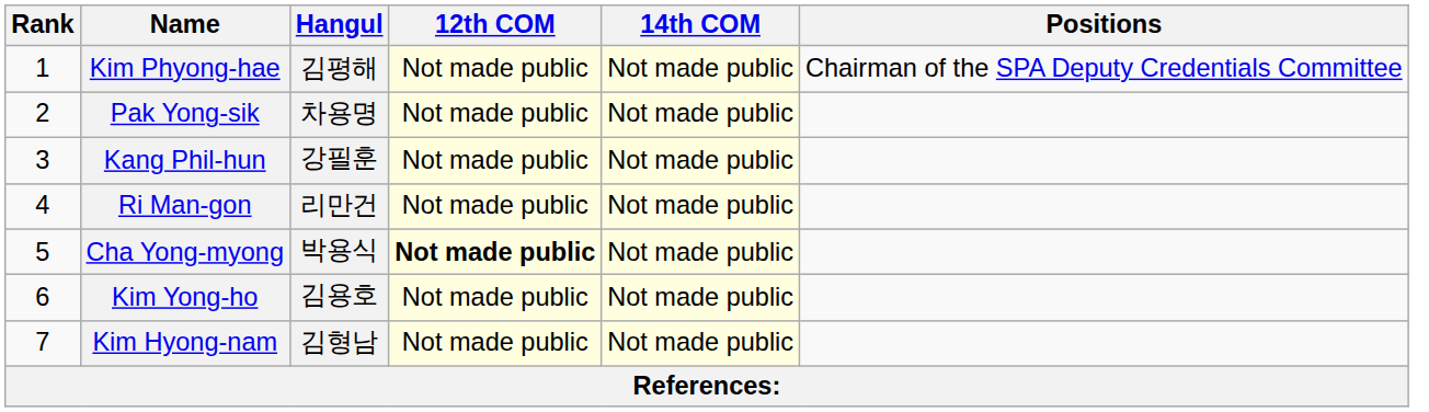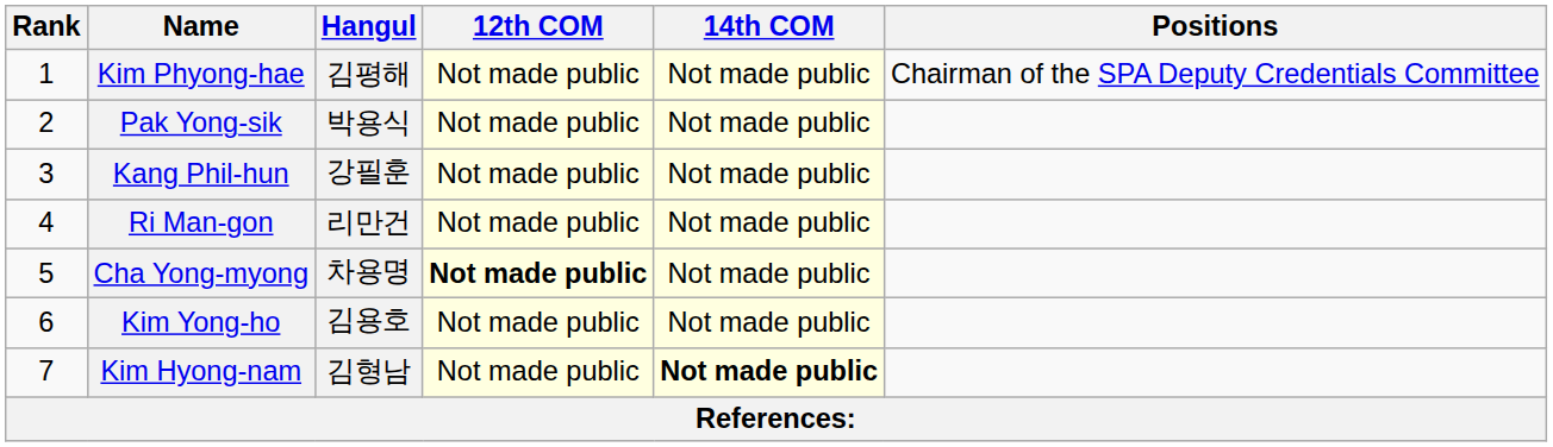 <table class="wikitable sortable">
 <tr>
 <th>Rank</th>
 <th>Name</th>
 <th class="unsortable"><a href='#'>Hangul</a></th>
 <th><a href='#'>12th COM</a></th>
 <th><a href='#'>14th COM</a></th>
 <th>Positions</th>
 </tr>
 <tr>
 <td align="center">1</td>
 <th align="center" scope="row" style="font-weight:normal;"><a href='#'>Kim Phyong-hae</a></th>
 <th align="center" scope="row" style="font-weight:normal;">김평해</th>
 <td data-sort-value="1" align="center" style="background: LightYellow">Not made public</td>
 <td data-sort-value="1" align="center" style="background: LightYellow">Not made public</td>
 <td>Chairman of the <a href='#'>SPA  Deputy Credentials Committee</a></td>
 </tr>
 <tr>
 <td align="center">2</td>
 <th align="center" scope="row" style="font-weight:normal;"><a href='#'>Pak Yong-sik</a></th>
-<th align="center" scope="row" style="font-weight:normal;">차용명</th>
+<th align="center" scope="row" style="font-weight:normal;">박용식</th>
 <td data-sort-value="1" align="center" style="background: LightYellow">Not made public</td>
 <td data-sort-value="1" align="center" style="background: LightYellow">Not made public</td>
 <td></td>
 </tr>
 <tr>
 <td align="center">3</td>
 <th align="center" scope="row" style="font-weight:normal;"><a href='#'>Kang Phil-hun</a></th>
 <th align="center" scope="row" style="font-weight:normal;">강필훈</th>
 <td data-sort-value="1" align="center" style="background: LightYellow">Not made public</td>
 <td data-sort-value="1" align="center" style="background: LightYellow">Not made public</td>
 <td></td>
 </tr>
 <tr>
 <td align="center">4</td>
 <th align="center" scope="row" style="font-weight:normal;"><a href='#'>Ri Man-gon</a></th>
 <th align="center" scope="row" style="font-weight:normal;">리만건</th>
 <td data-sort-value="1" align="center" style="background: LightYellow">Not made public</td>
 <td data-sort-value="1" align="center" style="background: LightYellow">Not made public</td>
 <td></td>
 </tr>
 <tr>
 <td align="center">5</td>
 <th align="center" scope="row" style="font-weight:normal;"><a href='#'>Cha Yong-myong</a></th>
-<th align="center" scope="row" style="font-weight:normal;">박용식</th>
+<th align="center" scope="row" style="font-weight:normal;">차용명</th>
 <td data-sort-value="1" align="center" style="background: LightYellow"><strong>Not made public</strong></td>
 <td data-sort-value="1" align="center" style="background: LightYellow">Not made public</td>
 <td></td>
 </tr>
 <tr>
 <td align="center">6</td>
 <th align="center" scope="row" style="font-weight:normal;"><a href='#'>Kim Yong-ho</a></th>
 <th align="center" scope="row" style="font-weight:normal;">김용호</th>
 <td data-sort-value="1" align="center" style="background: LightYellow">Not made public</td>
 <td data-sort-value="1" align="center" style="background: LightYellow">Not made public</td>
 <td></td>
 </tr>
 <tr>
 <td align="center">7</td>
 <th align="center" scope="row" style="font-weight:normal;"><a href='#'>Kim Hyong-nam</a></th>
 <th align="center" scope="row" style="font-weight:normal;">김형남</th>
 <td data-sort-value="1" align="center" style="background: LightYellow">Not made public</td>
-<td data-sort-value="1" align="center" style="background: LightYellow">Not made public</td>
+<td data-sort-value="1" align="center" style="background: LightYellow"><strong>Not made public</strong></td>
 <td></td>
 </tr>
 <tr>
 <th colspan="6" unsortable><strong>References:</strong><br></th>
 </tr>
 </table>
